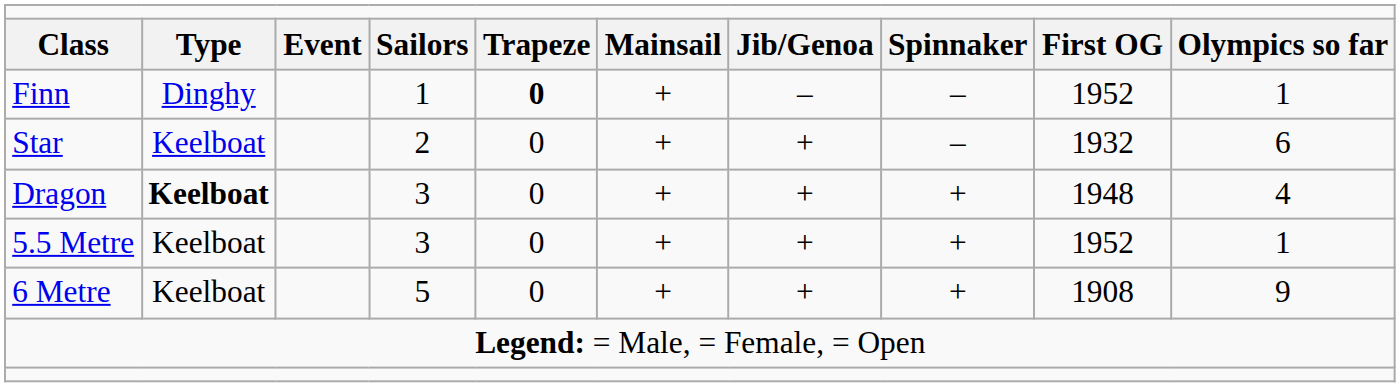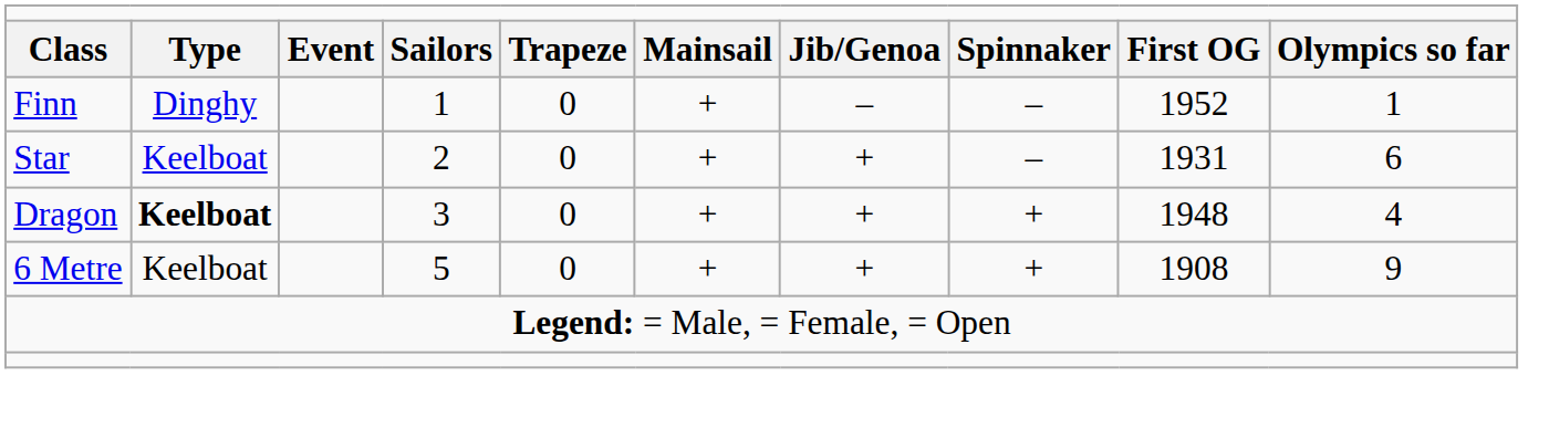 <table class="wikitable" style="text-align:center">
 <tr>
 <td colspan="10"></td>
 </tr>
 <tr>
 <th>Class</th>
 <th>Type</th>
 <th>Event</th>
 <th>Sailors</th>
 <th>Trapeze</th>
 <th>Mainsail</th>
 <th>Jib/Genoa</th>
 <th>Spinnaker</th>
 <th>First OG</th>
 <th>Olympics so far</th>
 </tr>
 <tr>
 <td style="text-align:left"><a href='#'>Finn</a></td>
 <td><a href='#'>Dinghy</a></td>
 <td></td>
 <td>1</td>
-<td><strong>0</strong></td>
+<td>0</td>
 <td>+</td>
 <td>–</td>
 <td>–</td>
 <td>1952</td>
 <td>1</td>
 </tr>
 <tr>
 <td style="text-align:left"><a href='#'>Star</a></td>
 <td><a href='#'>Keelboat</a></td>
 <td></td>
 <td>2</td>
 <td>0</td>
 <td>+</td>
 <td>+</td>
 <td>–</td>
-<td>1932</td>
+<td>1931</td>
 <td>6</td>
 </tr>
 <tr>
 <td style="text-align:left"><a href='#'>Dragon</a></td>
 <td><strong>Keelboat</strong></td>
 <td></td>
 <td>3</td>
 <td>0</td>
 <td>+</td>
 <td>+</td>
 <td>+</td>
 <td>1948</td>
 <td>4</td>
-</tr>
-<tr>
-<td style="text-align:left"><a href='#'>5.5 Metre</a></td>
-<td>Keelboat</td>
-<td></td>
-<td>3</td>
-<td>0</td>
-<td>+</td>
-<td>+</td>
-<td>+</td>
-<td>1952</td>
-<td>1</td>
 </tr>
 <tr>
 <td style="text-align:left"><a href='#'>6 Metre</a></td>
 <td>Keelboat</td>
 <td></td>
 <td>5</td>
 <td>0</td>
 <td>+</td>
 <td>+</td>
 <td>+</td>
 <td>1908</td>
 <td>9</td>
 </tr>
 <tr>
 <td colspan="10"><strong>Legend:</strong>  = Male,  = Female,  = Open</td>
 </tr>
 <tr>
 <td colspan="10"></td>
 </tr>
 </table>
